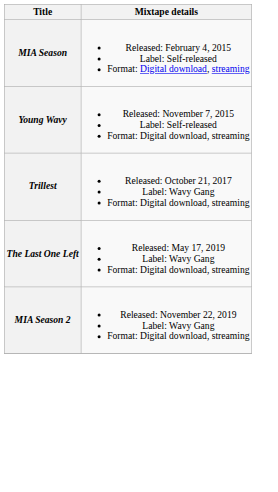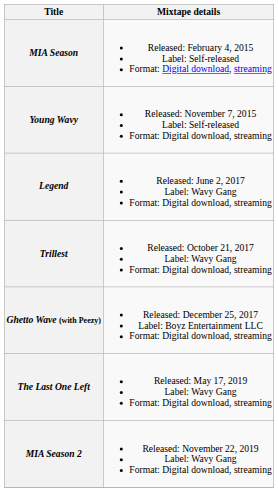 <table class="wikitable plainrowheaders" style="text-align:center;">
 <tr>
 <th scope="col">Title</th>
 <th scope="col">Mixtape details</th>
 </tr>
 <tr>
 <th scope="row"><em>MIA Season</em></th>
 <td><br><ul><li>Released: February 4, 2015</li><li>Label: Self-released</li><li>Format: <a href='#'>Digital download</a>, <a href='#'>streaming</a></li></ul></td>
 </tr>
 <tr>
 <th scope="row"><em>Young Wavy</em></th>
 <td><br><ul><li>Released: November 7, 2015</li><li>Label: Self-released</li><li>Format: Digital download, streaming</li></ul></td>
 </tr>
 <tr>
+<th scope="row"><em>Legend</em></th>
+<td><br><ul><li>Released: June 2, 2017</li><li>Label: Wavy Gang</li><li>Format: Digital download, streaming</li></ul></td>
+</tr>
+<tr>
 <th scope="row"><em>Trillest</em></th>
 <td><br><ul><li>Released: October 21, 2017</li><li>Label: Wavy Gang</li><li>Format: Digital download, streaming</li></ul></td>
+</tr>
+<tr>
+<th scope="row"><em>Ghetto Wave</em> <small>(with Peezy)</small></th>
+<td><br><ul><li>Released: December 25, 2017</li><li>Label: Boyz Entertainment LLC</li><li>Format: Digital download, streaming</li></ul></td>
 </tr>
 <tr>
 <th scope="row"><em>The Last One Left</em></th>
 <td><br><ul><li>Released: May 17, 2019</li><li>Label: Wavy Gang</li><li>Format: Digital download, streaming</li></ul></td>
 </tr>
 <tr>
 <th scope="row"><em>MIA Season 2</em></th>
 <td><br><ul><li>Released: November 22, 2019</li><li>Label: Wavy Gang</li><li>Format: Digital download, streaming</li></ul></td>
 </tr>
 <tr>
 </tr>
 </table>
